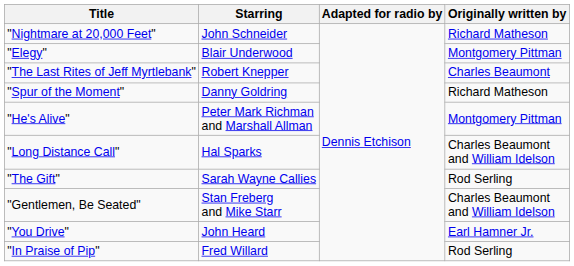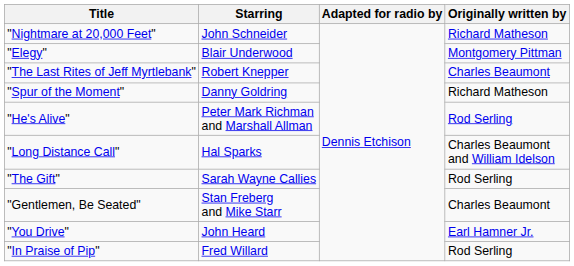 <table class="wikitable">
 <tr>
 <th>Title</th>
 <th>Starring</th>
 <th>Adapted for radio by</th>
 <th>Originally written by</th>
 </tr>
 <tr>
 <td>"<a href='#'>Nightmare at 20,000 Feet</a>"</td>
 <td><a href='#'>John Schneider</a></td>
 <td rowspan="10"><a href='#'>Dennis Etchison</a></td>
 <td><a href='#'>Richard Matheson</a></td>
 </tr>
 <tr>
 <td>"<a href='#'>Elegy</a>"</td>
 <td><a href='#'>Blair Underwood</a></td>
 <td><a href='#'>Montgomery Pittman</a></td>
 </tr>
 <tr>
 <td>"<a href='#'>The Last Rites of Jeff Myrtlebank</a>"</td>
 <td><a href='#'>Robert Knepper</a></td>
 <td><a href='#'>Charles Beaumont</a></td>
 </tr>
 <tr>
 <td>"<a href='#'>Spur of the Moment</a>"</td>
 <td><a href='#'>Danny Goldring</a></td>
 <td>Richard Matheson</td>
 </tr>
 <tr>
 <td>"<a href='#'>He's Alive</a>"</td>
 <td><a href='#'>Peter Mark Richman</a><br>and <a href='#'>Marshall Allman</a></td>
-<td><a href='#'>Montgomery Pittman</a></td>
+<td><a href='#'>Rod Serling</a></td>
 </tr>
 <tr>
 <td>"<a href='#'>Long Distance Call</a>"</td>
 <td><a href='#'>Hal Sparks</a></td>
 <td>Charles Beaumont<br>and <a href='#'>William Idelson</a></td>
 </tr>
 <tr>
 <td>"<a href='#'>The Gift</a>"</td>
 <td><a href='#'>Sarah Wayne Callies</a></td>
 <td>Rod Serling</td>
 </tr>
 <tr>
 <td>"Gentlemen, Be Seated"</td>
 <td><a href='#'>Stan Freberg</a><br>and <a href='#'>Mike Starr</a></td>
-<td>Charles Beaumont<br>and <a href='#'>William Idelson</a></td>
+<td>Charles Beaumont</td>
 </tr>
 <tr>
 <td>"<a href='#'>You Drive</a>"</td>
 <td><a href='#'>John Heard</a></td>
 <td><a href='#'>Earl Hamner Jr.</a></td>
 </tr>
 <tr>
 <td>"<a href='#'>In Praise of Pip</a>"</td>
 <td><a href='#'>Fred Willard</a></td>
 <td>Rod Serling</td>
 </tr>
 </table>
